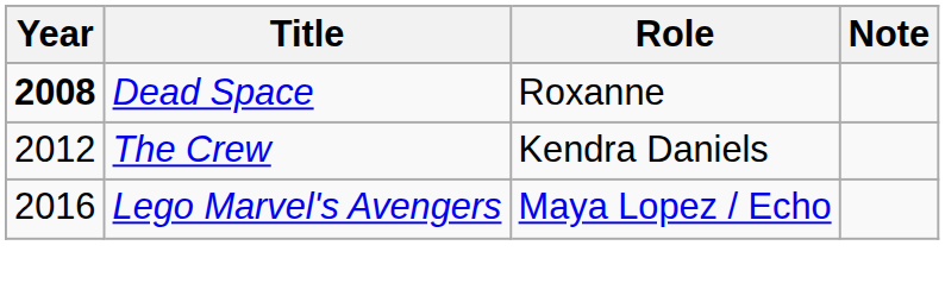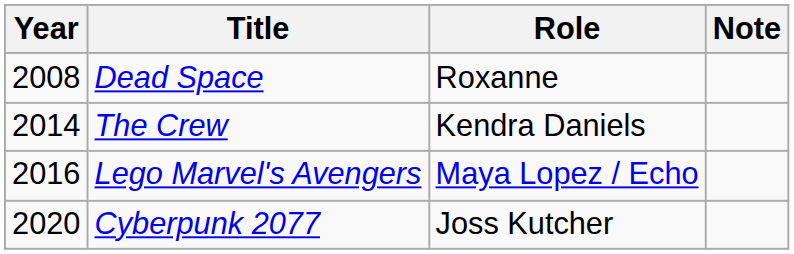 <table class="wikitable">
 <tr>
 <th>Year</th>
 <th>Title</th>
 <th>Role</th>
 <th>Note</th>
 </tr>
 <tr>
-<td><strong>2008</strong></td>
+<td>2008</td>
 <td><em><a href='#'>Dead Space</a></em></td>
 <td>Roxanne</td>
 <td></td>
 </tr>
 <tr>
-<td>2012</td>
+<td>2014</td>
 <td><em><a href='#'>The Crew</a></em></td>
 <td>Kendra Daniels</td>
 <td></td>
 </tr>
 <tr>
 <td>2016</td>
 <td><em><a href='#'>Lego Marvel's Avengers</a></em></td>
 <td><a href='#'>Maya Lopez / Echo</a></td>
 <td></td>
 </tr>
+<tr>
+<td>2020</td>
+<td><em><a href='#'>Cyberpunk 2077</a></em></td>
+<td>Joss Kutcher</td>
+<td></td>
+</tr>
 </table>
